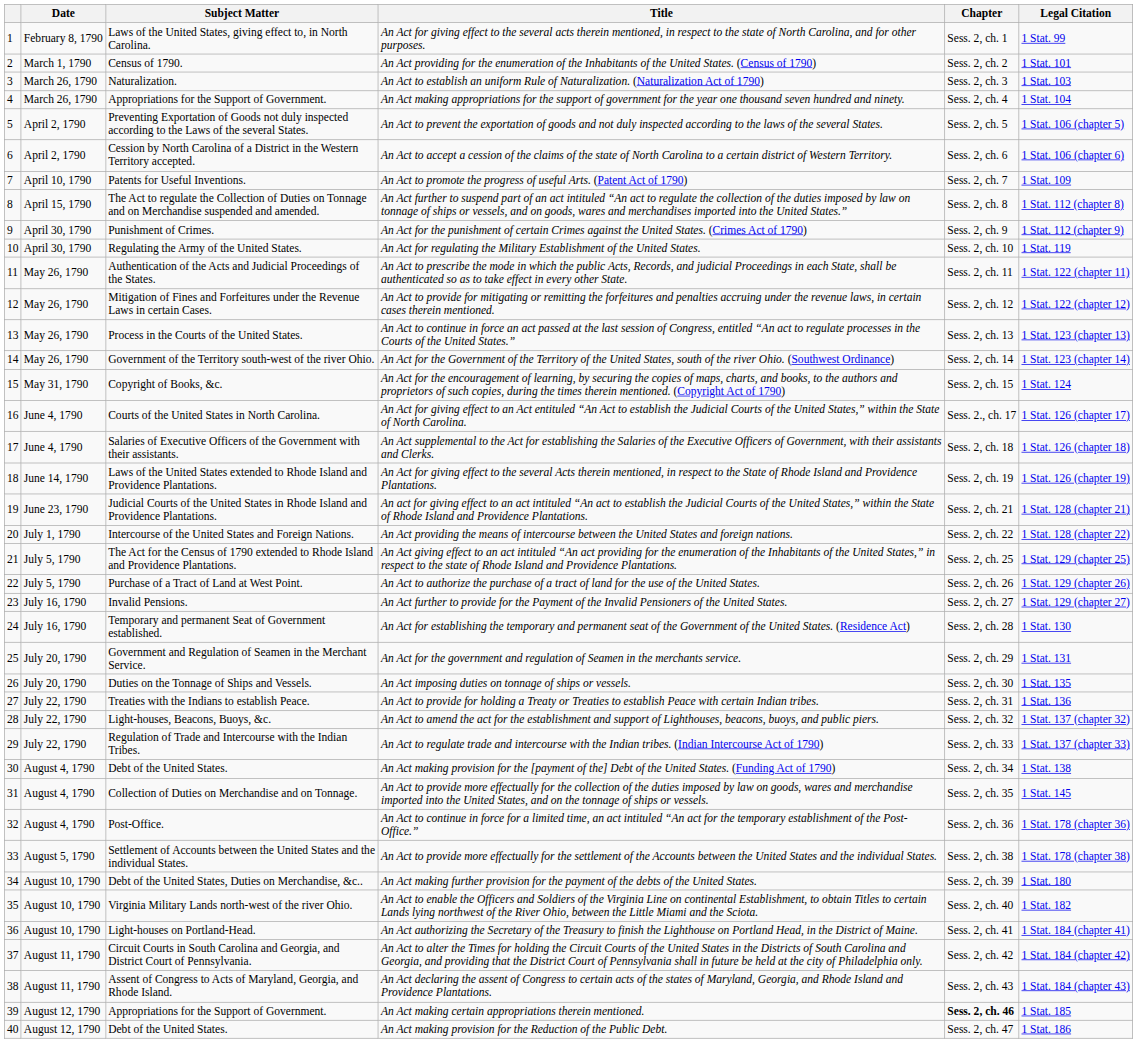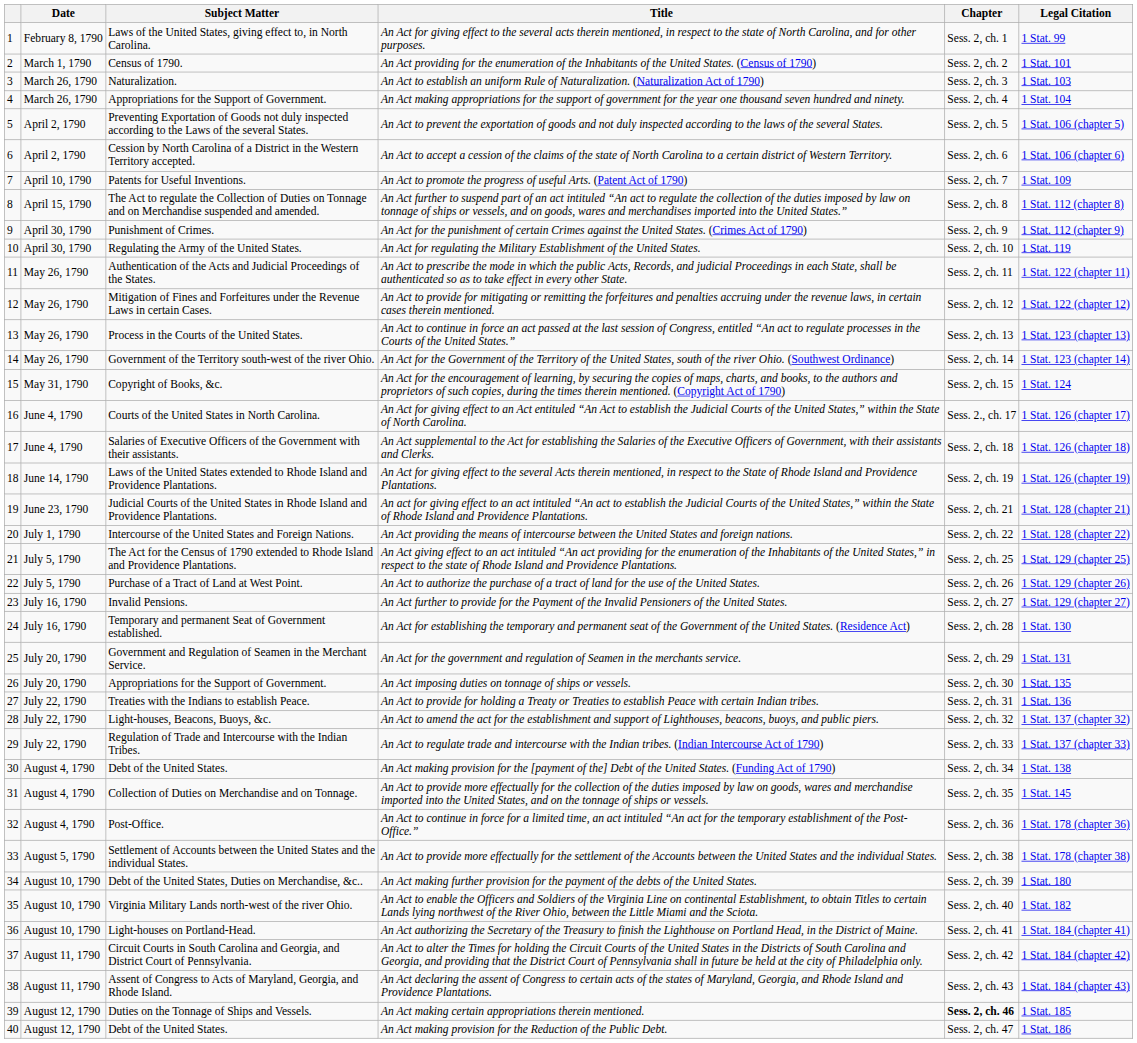 <table class="wikitable">
 <tr>
 <th></th>
 <th>Date</th>
 <th>Subject Matter</th>
 <th>Title</th>
 <th>Chapter</th>
 <th>Legal Citation<br></th>
 </tr>
 <tr>
 <td>1</td>
 <td style="white-space: nowrap;">February 8, 1790</td>
 <td>Laws of the United States, giving effect to, in North Carolina.</td>
 <td><em>An Act for giving effect to the several acts therein mentioned, in respect to the state of North Carolina, and for other purposes.</em></td>
 <td>Sess. 2, ch. 1</td>
 <td><a href='#'>1 Stat. 99</a></td>
 </tr>
 <tr>
 <td>2</td>
 <td>March 1, 1790</td>
 <td>Census of 1790.</td>
 <td><em>An Act providing for the enumeration of the Inhabitants of the United States.</em> (<a href='#'>Census of 1790</a>)</td>
 <td>Sess. 2, ch. 2</td>
 <td><a href='#'>1 Stat. 101</a></td>
 </tr>
 <tr>
 <td>3</td>
 <td>March 26, 1790</td>
 <td>Naturalization.</td>
 <td><em>An Act to establish an uniform Rule of Naturalization.</em> (<a href='#'>Naturalization Act of 1790</a>)</td>
 <td>Sess. 2, ch. 3</td>
 <td><a href='#'>1 Stat. 103</a></td>
 </tr>
 <tr>
 <td>4</td>
 <td>March 26, 1790</td>
 <td>Appropriations for the Support of Government.</td>
 <td><em>An Act making appropriations for the support of government for the year one thousand seven hundred and ninety.</em></td>
 <td>Sess. 2, ch. 4</td>
 <td><a href='#'>1 Stat. 104</a></td>
 </tr>
 <tr>
 <td>5</td>
 <td>April 2, 1790</td>
 <td>Preventing Exportation of Goods not duly inspected according to the Laws of the several States.</td>
 <td><em>An Act to prevent the exportation of goods and not duly inspected according to the laws of the several States.</em></td>
 <td>Sess. 2, ch. 5</td>
 <td><a href='#'>1 Stat. 106 (chapter 5)</a></td>
 </tr>
 <tr>
 <td>6</td>
 <td>April 2, 1790</td>
 <td>Cession by North Carolina of a District in the Western Territory accepted.</td>
 <td><em>An Act to accept a cession of the claims of the state of North Carolina to a certain district of Western Territory.</em></td>
 <td>Sess. 2, ch. 6</td>
 <td><a href='#'>1 Stat. 106 (chapter 6)</a></td>
 </tr>
 <tr>
 <td>7</td>
 <td>April 10, 1790</td>
 <td>Patents for Useful Inventions.</td>
 <td><em>An Act to promote the progress of useful Arts.</em> (<a href='#'>Patent Act of 1790</a>)</td>
 <td>Sess. 2, ch. 7</td>
 <td><a href='#'>1 Stat. 109</a></td>
 </tr>
 <tr>
 <td>8</td>
 <td>April 15, 1790</td>
 <td>The Act to regulate the Collection of Duties on Tonnage and on Merchandise suspended and amended.</td>
 <td><em>An Act further to suspend part of an act intituled “An act to regulate the collection of the duties imposed by law on tonnage of ships or vessels, and on goods, wares and merchandises imported into the United States.”</em></td>
 <td>Sess. 2, ch. 8</td>
 <td><a href='#'>1 Stat. 112 (chapter 8)</a></td>
 </tr>
 <tr>
 <td>9</td>
 <td>April 30, 1790</td>
 <td>Punishment of Crimes.</td>
 <td><em>An Act for the punishment of certain Crimes against the United States.</em> (<a href='#'>Crimes Act of 1790</a>)</td>
 <td>Sess. 2, ch. 9</td>
 <td><a href='#'>1 Stat. 112 (chapter 9)</a></td>
 </tr>
 <tr>
 <td>10</td>
 <td>April 30, 1790</td>
 <td>Regulating the Army of the United States.</td>
 <td><em>An Act for regulating the Military Establishment of the United States.</em></td>
 <td>Sess. 2, ch. 10</td>
 <td><a href='#'>1 Stat. 119</a></td>
 </tr>
 <tr>
 <td>11</td>
 <td>May 26, 1790</td>
 <td>Authentication of the Acts and Judicial Proceedings of the States.</td>
 <td><em>An Act to prescribe the mode in which the public Acts, Records, and judicial Proceedings in each State, shall be authenticated so as to take effect in every other State.</em></td>
 <td>Sess. 2, ch. 11</td>
 <td><a href='#'>1 Stat. 122 (chapter 11)</a></td>
 </tr>
 <tr>
 <td>12</td>
 <td>May 26, 1790</td>
 <td>Mitigation of Fines and Forfeitures under the Revenue Laws in certain Cases.</td>
 <td><em>An Act to provide for mitigating or remitting the forfeitures and penalties accruing under the revenue laws, in certain cases therein mentioned.</em></td>
 <td>Sess. 2, ch. 12</td>
 <td><a href='#'>1 Stat. 122 (chapter 12)</a></td>
 </tr>
 <tr>
 <td>13</td>
 <td>May 26, 1790</td>
 <td>Process in the Courts of the United States.</td>
 <td><em>An Act to continue in force an act passed at the last session of Congress, entitled “An act to regulate processes in the Courts of the United States.”</em></td>
 <td>Sess. 2, ch. 13</td>
 <td><a href='#'>1 Stat. 123 (chapter 13)</a></td>
 </tr>
 <tr>
 <td>14</td>
 <td>May 26, 1790</td>
 <td>Government of the Territory south-west of the river Ohio.</td>
 <td><em>An Act for the Government of the Territory of the United States, south of the river Ohio.</em> (<a href='#'>Southwest Ordinance</a>)</td>
 <td>Sess. 2, ch. 14</td>
 <td><a href='#'>1 Stat. 123 (chapter 14)</a></td>
 </tr>
 <tr>
 <td>15</td>
 <td>May 31, 1790</td>
 <td>Copyright of Books, &c.</td>
 <td><em>An Act for the encouragement of learning, by securing the copies of maps, charts, and books, to the authors and proprietors of such copies, during the times therein mentioned.</em> (<a href='#'>Copyright Act of 1790</a>)</td>
 <td>Sess. 2, ch. 15</td>
 <td><a href='#'>1 Stat. 124</a></td>
 </tr>
 <tr>
 <td>16</td>
 <td>June 4, 1790</td>
 <td>Courts of the United States in North Carolina.</td>
 <td><em>An Act for giving effect to an Act entituled “An Act to establish the Judicial Courts of the United States,” within the State of North Carolina.</em></td>
 <td style="white-space: nowrap;">Sess. 2., ch. 17</td>
 <td><a href='#'>1 Stat. 126 (chapter 17)</a></td>
 </tr>
 <tr>
 <td>17</td>
 <td>June 4, 1790</td>
 <td>Salaries of Executive Officers of the Government with their assistants.</td>
 <td><em>An Act supplemental to the Act for establishing the Salaries of the Executive Officers of Government, with their assistants and Clerks.</em></td>
 <td>Sess. 2, ch. 18</td>
 <td><a href='#'>1 Stat. 126 (chapter 18)</a></td>
 </tr>
 <tr>
 <td>18</td>
 <td>June 14, 1790</td>
 <td>Laws of the United States extended to Rhode Island and Providence Plantations.</td>
 <td><em>An Act for giving effect to the several Acts therein mentioned, in respect to the State of Rhode Island and Providence Plantations.</em></td>
 <td>Sess. 2, ch. 19</td>
 <td><a href='#'>1 Stat. 126 (chapter 19)</a></td>
 </tr>
 <tr>
 <td>19</td>
 <td>June 23, 1790</td>
 <td>Judicial Courts of the United States in Rhode Island and Providence Plantations.</td>
 <td><em>An act for giving effect to an act intituled “An act to establish the Judicial Courts of the United States,” within the State of Rhode Island and Providence Plantations.</em></td>
 <td>Sess. 2, ch. 21</td>
 <td><a href='#'>1 Stat. 128 (chapter 21)</a></td>
 </tr>
 <tr>
 <td>20</td>
 <td>July 1, 1790</td>
 <td>Intercourse of the United States and Foreign Nations.</td>
 <td><em>An Act providing the means of intercourse between the United States and foreign nations.</em></td>
 <td>Sess. 2, ch. 22</td>
 <td><a href='#'>1 Stat. 128 (chapter 22)</a></td>
 </tr>
 <tr>
 <td>21</td>
 <td>July 5, 1790</td>
 <td>The Act for the Census of 1790 extended to Rhode Island and Providence Plantations.</td>
 <td><em>An Act giving effect to an act intituled “An act providing for the enumeration of the Inhabitants of the United States,” in respect to the state of Rhode Island and Providence Plantations.</em></td>
 <td>Sess. 2, ch. 25</td>
 <td><a href='#'>1 Stat. 129 (chapter 25)</a></td>
 </tr>
 <tr>
 <td>22</td>
 <td>July 5, 1790</td>
 <td>Purchase of a Tract of Land at West Point.</td>
 <td><em>An Act to authorize the purchase of a tract of land for the use of the United States.</em></td>
 <td>Sess. 2, ch. 26</td>
 <td><a href='#'>1 Stat. 129 (chapter 26)</a></td>
 </tr>
 <tr>
 <td>23</td>
 <td>July 16, 1790</td>
 <td>Invalid Pensions.</td>
 <td><em>An Act further to provide for the Payment of the Invalid Pensioners of the United States.</em></td>
 <td>Sess. 2, ch. 27</td>
 <td><a href='#'>1 Stat. 129 (chapter 27)</a></td>
 </tr>
 <tr>
 <td>24</td>
 <td>July 16, 1790</td>
 <td>Temporary and permanent Seat of Government established.</td>
 <td><em>An Act for establishing the temporary and permanent seat of the Government of the United States.</em> (<a href='#'>Residence Act</a>)</td>
 <td>Sess. 2, ch. 28</td>
 <td><a href='#'>1 Stat. 130</a></td>
 </tr>
 <tr>
 <td>25</td>
 <td>July 20, 1790</td>
 <td>Government and Regulation of Seamen in the Merchant Service.</td>
 <td><em>An Act for the government and regulation of Seamen in the merchants service.</em></td>
 <td>Sess. 2, ch. 29</td>
 <td><a href='#'>1 Stat. 131</a></td>
 </tr>
 <tr>
 <td>26</td>
 <td>July 20, 1790</td>
-<td>Duties on the Tonnage of Ships and Vessels.</td>
+<td>Appropriations for the Support of Government.</td>
 <td><em>An Act imposing duties on tonnage of ships or vessels.</em></td>
 <td>Sess. 2, ch. 30</td>
 <td><a href='#'>1 Stat. 135</a></td>
 </tr>
 <tr>
 <td>27</td>
 <td>July 22, 1790</td>
 <td>Treaties with the Indians to establish Peace.</td>
 <td><em>An Act to provide for holding a Treaty or Treaties to establish Peace with certain Indian tribes.</em></td>
 <td>Sess. 2, ch. 31</td>
 <td><a href='#'>1 Stat. 136</a></td>
 </tr>
 <tr>
 <td>28</td>
 <td>July 22, 1790</td>
 <td>Light-houses, Beacons, Buoys, &c.</td>
 <td><em>An Act to amend the act for the establishment and support of Lighthouses, beacons, buoys, and public piers.</em></td>
 <td>Sess. 2, ch. 32</td>
 <td><a href='#'>1 Stat. 137 (chapter 32)</a></td>
 </tr>
 <tr>
 <td>29</td>
 <td>July 22, 1790</td>
 <td>Regulation of Trade and Intercourse with the Indian Tribes.</td>
 <td><em>An Act to regulate trade and intercourse with the Indian tribes.</em> (<a href='#'>Indian Intercourse Act of 1790</a>)</td>
 <td>Sess. 2, ch. 33</td>
 <td><a href='#'>1 Stat. 137 (chapter 33)</a></td>
 </tr>
 <tr>
 <td>30</td>
 <td>August 4, 1790</td>
 <td>Debt of the United States.</td>
 <td><em>An Act making provision for the [payment of the] Debt of the United States.</em> (<a href='#'>Funding Act of 1790</a>)</td>
 <td>Sess. 2, ch. 34</td>
 <td><a href='#'>1 Stat. 138</a></td>
 </tr>
 <tr>
 <td>31</td>
 <td>August 4, 1790</td>
 <td>Collection of Duties on Merchandise and on Tonnage.</td>
 <td><em>An Act to provide more effectually for the collection of the duties imposed by law on goods, wares and merchandise imported into the United States, and on the tonnage of ships or vessels.</em></td>
 <td>Sess. 2, ch. 35</td>
 <td><a href='#'>1 Stat. 145</a></td>
 </tr>
 <tr>
 <td>32</td>
 <td>August 4, 1790</td>
 <td>Post-Office.</td>
 <td><em>An Act to continue in force for a limited time, an act intituled “An act for the temporary establishment of the Post-Office.”</em></td>
 <td>Sess. 2, ch. 36</td>
 <td><a href='#'>1 Stat. 178 (chapter 36)</a></td>
 </tr>
 <tr>
 <td>33</td>
 <td>August 5, 1790</td>
 <td>Settlement of Accounts between the United States and the individual States.</td>
 <td><em>An Act to provide more effectually for the settlement of the Accounts between the United States and the individual States.</em></td>
 <td>Sess. 2, ch. 38</td>
 <td><a href='#'>1 Stat. 178 (chapter 38)</a></td>
 </tr>
 <tr>
 <td>34</td>
 <td>August 10, 1790</td>
 <td>Debt of the United States, Duties on Merchandise, &c..</td>
 <td><em>An Act making further provision for the payment of the debts of the United States.</em></td>
 <td>Sess. 2, ch. 39</td>
 <td><a href='#'>1 Stat. 180</a></td>
 </tr>
 <tr>
 <td>35</td>
 <td>August 10, 1790</td>
 <td>Virginia Military Lands north-west of the river Ohio.</td>
 <td><em>An Act to enable the Officers and Soldiers of the Virginia Line on continental Establishment, to obtain Titles to certain Lands lying northwest of the River Ohio, between the Little Miami and the Sciota.</em></td>
 <td>Sess. 2, ch. 40</td>
 <td><a href='#'>1 Stat. 182</a></td>
 </tr>
 <tr>
 <td>36</td>
 <td>August 10, 1790</td>
 <td>Light-houses on Portland-Head.</td>
 <td><em>An Act authorizing the Secretary of the Treasury to finish the Lighthouse on Portland Head, in the District of Maine.</em></td>
 <td>Sess. 2, ch. 41</td>
 <td><a href='#'>1 Stat. 184 (chapter 41)</a></td>
 </tr>
 <tr>
 <td>37</td>
 <td>August 11, 1790</td>
 <td>Circuit Courts in South Carolina and Georgia, and District Court of Pennsylvania.</td>
 <td><em>An Act to alter the Times for holding the Circuit Courts of the United States in the Districts of South Carolina and Georgia, and providing that the District Court of Pennsylvania shall in future be held at the city of Philadelphia only.</em></td>
 <td>Sess. 2, ch. 42</td>
 <td><a href='#'>1 Stat. 184 (chapter 42)</a></td>
 </tr>
 <tr>
 <td>38</td>
 <td>August 11, 1790</td>
 <td>Assent of Congress to Acts of Maryland, Georgia, and Rhode Island.</td>
 <td><em>An Act declaring the assent of Congress to certain acts of the states of Maryland, Georgia, and Rhode Island and Providence Plantations.</em></td>
 <td>Sess. 2, ch. 43</td>
 <td style="white-space: nowrap;"><a href='#'>1 Stat. 184 (chapter 43)</a></td>
 </tr>
 <tr>
 <td>39</td>
 <td>August 12, 1790</td>
-<td>Appropriations for the Support of Government.</td>
+<td>Duties on the Tonnage of Ships and Vessels.</td>
 <td><em>An Act making certain appropriations therein mentioned.</em></td>
 <td><strong>Sess. 2, ch. 46</strong></td>
 <td><a href='#'>1 Stat. 185</a></td>
 </tr>
 <tr>
 <td>40</td>
 <td>August 12, 1790</td>
 <td>Debt of the United States.</td>
 <td><em>An Act making provision for the Reduction of the Public Debt.</em></td>
 <td>Sess. 2, ch. 47</td>
 <td><a href='#'>1 Stat. 186</a></td>
 </tr>
 </table>
